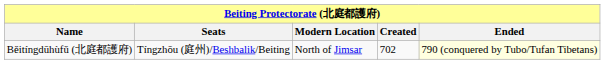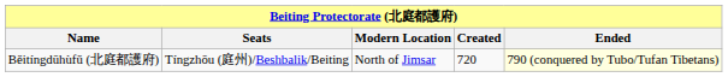 <table class="wikitable collapsible collapsed">
 <tr>
 <th colspan="5" style="background: #ffff99;"><a href='#'>Beiting Protectorate</a> (北庭都護府)</th>
 </tr>
 <tr>
 <th>Name</th>
 <th>Seats</th>
 <th>Modern Location</th>
 <th>Created</th>
 <th>Ended</th>
 </tr>
 <tr>
 <td>Běitíngdūhùfǔ (北庭都護府)</td>
 <td>Tíngzhōu (庭州)/<a href='#'>Beshbalik</a>/Beiting</td>
 <td>North of <a href='#'>Jimsar</a></td>
-<td>702</td>
+<td>720</td>
 <td style="background: lightyellow;">790 (conquered by Tubo/Tufan Tibetans)</td>
 </tr>
 </table>
